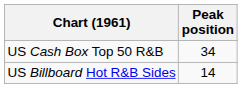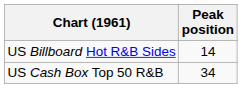 <table class="wikitable">
 <tr>
 <th>Chart (1961)</th>
 <th>Peak<br>position</th>
 </tr>
 <tr>
+<td>US <em>Billboard</em> <a href='#'>Hot R&B Sides</a></td>
+<td align="center">14</td>
+</tr>
+<tr>
 <td>US <em>Cash Box</em> Top 50 R&B</td>
 <td align="center">34</td>
 </tr>
-<tr>
-<td>US <em>Billboard</em> <a href='#'>Hot R&B Sides</a></td>
-<td align="center">14</td>
-</tr>
 </table>
